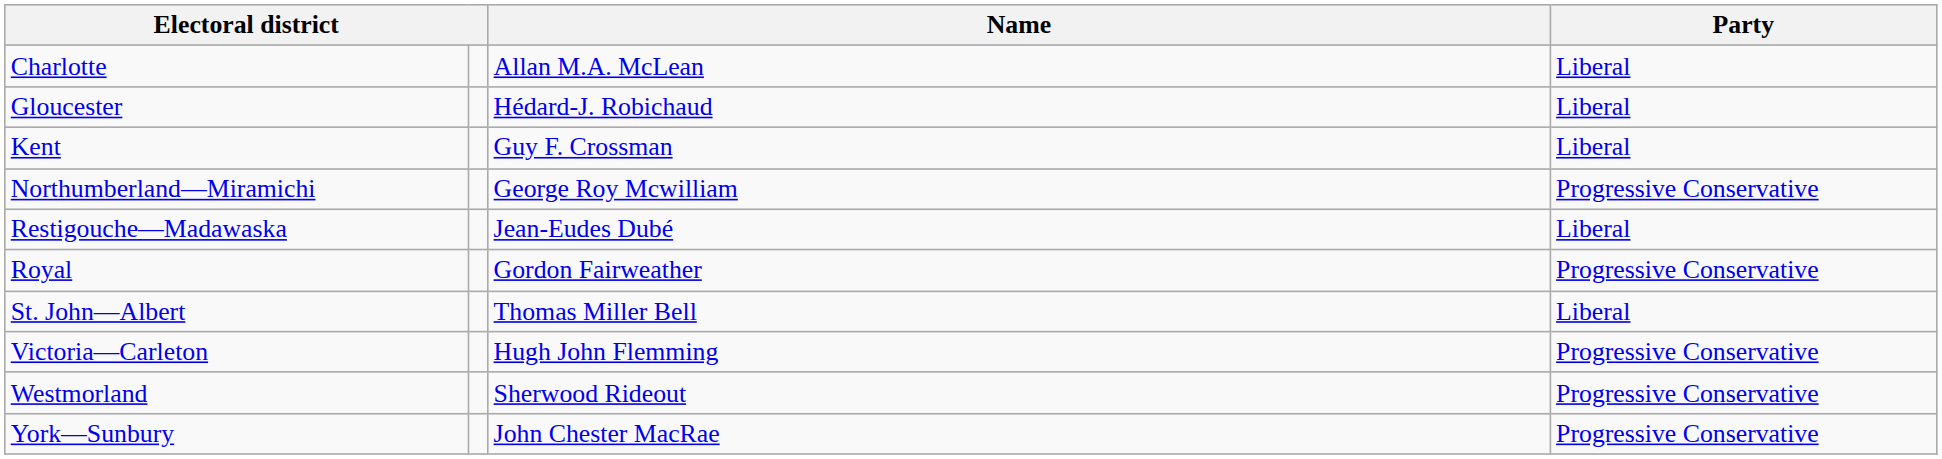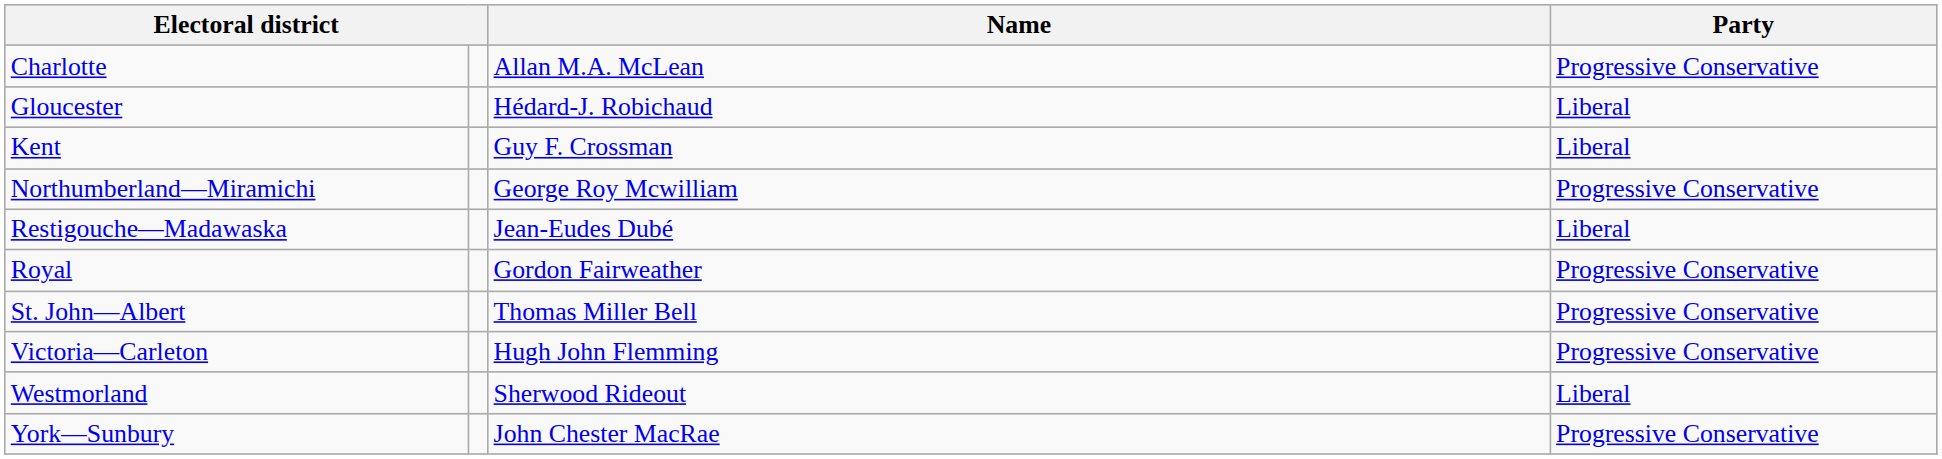 <table class="wikitable" width=95%>
 <tr>
 <th colspan=2 width=25%>Electoral district</th>
 <th>Name</th>
 <th width=20%>Party</th>
 </tr>
 <tr>
 <td width=24%><a href='#'>Charlotte</a></td>
 <td></td>
 <td><a href='#'>Allan M.A. McLean</a></td>
-<td><a href='#'>Liberal</a></td>
+<td><a href='#'>Progressive Conservative</a></td>
 </tr>
 <tr>
 <td><a href='#'>Gloucester</a></td>
 <td></td>
 <td><a href='#'>Hédard-J. Robichaud</a></td>
 <td><a href='#'>Liberal</a></td>
 </tr>
 <tr>
 <td><a href='#'>Kent</a></td>
 <td></td>
 <td><a href='#'>Guy F. Crossman</a></td>
 <td><a href='#'>Liberal</a></td>
 </tr>
 <tr>
 <td><a href='#'>Northumberland—Miramichi</a></td>
 <td></td>
 <td><a href='#'>George Roy Mcwilliam</a></td>
 <td><a href='#'>Progressive Conservative</a></td>
 </tr>
 <tr>
 <td><a href='#'>Restigouche—Madawaska</a></td>
 <td></td>
 <td><a href='#'>Jean-Eudes Dubé</a></td>
 <td><a href='#'>Liberal</a></td>
 </tr>
 <tr>
 <td><a href='#'>Royal</a></td>
 <td></td>
 <td><a href='#'>Gordon Fairweather</a></td>
 <td><a href='#'>Progressive Conservative</a></td>
 </tr>
 <tr>
 <td><a href='#'>St. John—Albert</a></td>
 <td></td>
 <td><a href='#'>Thomas Miller Bell</a></td>
-<td><a href='#'>Liberal</a></td>
+<td><a href='#'>Progressive Conservative</a></td>
 </tr>
 <tr>
 <td><a href='#'>Victoria—Carleton</a></td>
 <td></td>
 <td><a href='#'>Hugh John Flemming</a></td>
 <td><a href='#'>Progressive Conservative</a></td>
 </tr>
 <tr>
 <td><a href='#'>Westmorland</a></td>
 <td></td>
 <td><a href='#'>Sherwood Rideout</a></td>
-<td><a href='#'>Progressive Conservative</a></td>
+<td><a href='#'>Liberal</a></td>
 </tr>
 <tr>
 <td><a href='#'>York—Sunbury</a></td>
 <td></td>
 <td><a href='#'>John Chester MacRae</a></td>
 <td><a href='#'>Progressive Conservative</a></td>
 </tr>
 </table>
